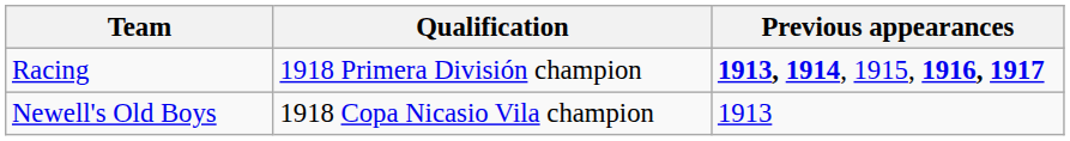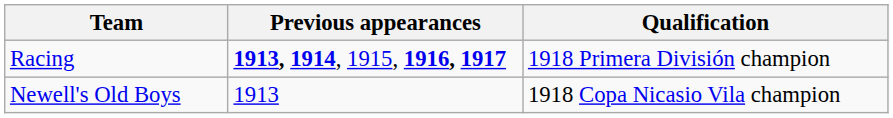 <table class="wikitable">
 <tr>
 <th width=150px>Team</th>
+<th width=200px>Previous appearances</th>
 <th width=250px>Qualification</th>
-<th width=200px>Previous appearances</th>
 </tr>
 <tr>
 <td><a href='#'>Racing</a></td>
+<td><strong><a href='#'>1913</a>, <a href='#'>1914</a></strong>, <a href='#'>1915</a>, <strong><a href='#'>1916</a>, <a href='#'>1917</a></strong></td>
 <td><a href='#'>1918 Primera División</a> champion</td>
-<td><strong><a href='#'>1913</a>, <a href='#'>1914</a></strong>, <a href='#'>1915</a>, <strong><a href='#'>1916</a>, <a href='#'>1917</a></strong></td>
 </tr>
 <tr>
 <td><a href='#'>Newell's Old Boys</a></td>
+<td><a href='#'>1913</a></td>
 <td>1918 <a href='#'>Copa Nicasio Vila</a> champion</td>
-<td><a href='#'>1913</a></td>
 </tr>
 </table>
